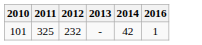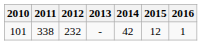 <table class="wikitable" style="text-align: center;">
 <tr>
 <th>2010</th>
 <th>2011</th>
 <th>2012</th>
 <th>2013</th>
 <th>2014</th>
+<th>2015</th>
 <th>2016</th>
 </tr>
 <tr>
 <td>101</td>
-<td>325</td>
+<td>338</td>
 <td>232</td>
 <td>-</td>
 <td>42</td>
+<td>12</td>
 <td>1</td>
 </tr>
 </table>
